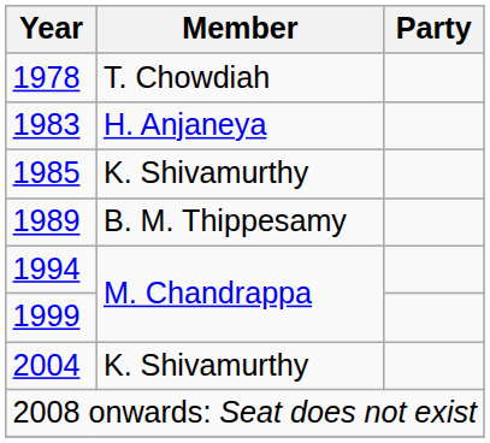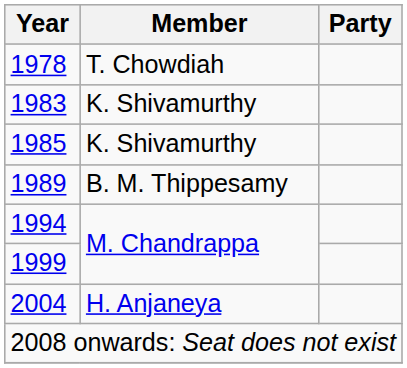 <table class="wikitable sortable">
 <tr>
 <th>Year</th>
 <th>Member</th>
 <th colspan="2">Party</th>
 </tr>
 <tr>
 <td><a href='#'>1978</a></td>
 <td>T. Chowdiah</td>
 <td></td>
 </tr>
 <tr>
 <td><a href='#'>1983</a></td>
-<td><a href='#'>H. Anjaneya</a></td>
+<td>K. Shivamurthy</td>
 <td></td>
 </tr>
 <tr>
 <td><a href='#'>1985</a></td>
 <td>K. Shivamurthy</td>
 </tr>
 <tr>
 <td><a href='#'>1989</a></td>
 <td>B. M. Thippesamy</td>
 <td></td>
 </tr>
 <tr>
 <td><a href='#'>1994</a></td>
 <td rowspan=2><a href='#'>M. Chandrappa</a></td>
 <td></td>
 </tr>
 <tr>
 <td><a href='#'>1999</a></td>
 <td></td>
 </tr>
 <tr>
 <td><a href='#'>2004</a></td>
-<td>K. Shivamurthy</td>
+<td><a href='#'>H. Anjaneya</a></td>
 </tr>
 <tr>
 <td colspan=4 align=center>2008 onwards: <em>Seat does not exist</em></td>
 </tr>
 <tr>
 </tr>
 </table>
